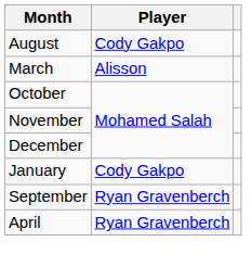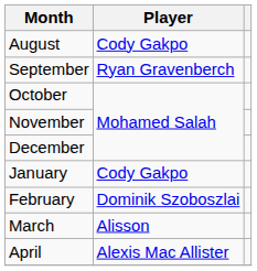 <table class="wikitable" style="text-align:left">
 <tr>
 <th>Month</th>
 <th>Player</th>
 <th></th>
 </tr>
 <tr>
 <td>August</td>
 <td> <a href='#'>Cody Gakpo</a></td>
 <td></td>
 </tr>
 <tr>
-<td>March</td>
-<td> <a href='#'>Alisson</a></td>
+<td>September</td>
+<td> <a href='#'>Ryan Gravenberch</a></td>
 <td></td>
 </tr>
 <tr>
 <td>October</td>
 <td rowspan=3> <a href='#'>Mohamed Salah</a></td>
 <td></td>
 </tr>
 <tr>
 <td>November</td>
 <td></td>
 </tr>
 <tr>
 <td>December</td>
 <td></td>
 </tr>
 <tr>
 <td>January</td>
 <td> <a href='#'>Cody Gakpo</a></td>
 <td></td>
 </tr>
 <tr>
-<td>September</td>
-<td> <a href='#'>Ryan Gravenberch</a></td>
+<td>February</td>
+<td> <a href='#'>Dominik Szoboszlai</a></td>
+<td></td>
+</tr>
+<tr>
+<td>March</td>
+<td> <a href='#'>Alisson</a></td>
 <td></td>
 </tr>
 <tr>
 <td>April</td>
-<td> <a href='#'>Ryan Gravenberch</a></td>
+<td> <a href='#'>Alexis Mac Allister</a></td>
 <td></td>
 </tr>
 <tr>
 </tr>
 </table>
